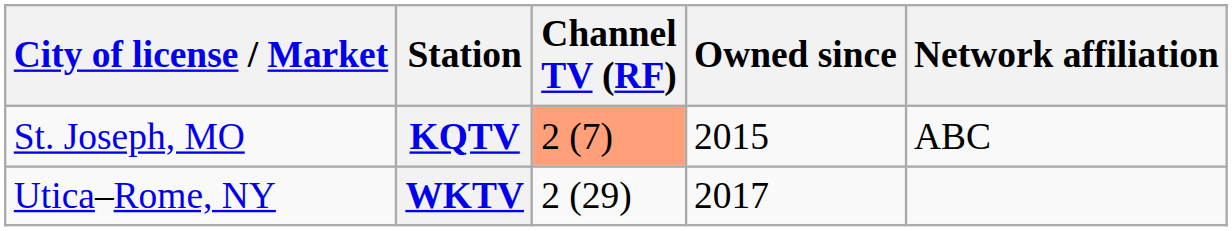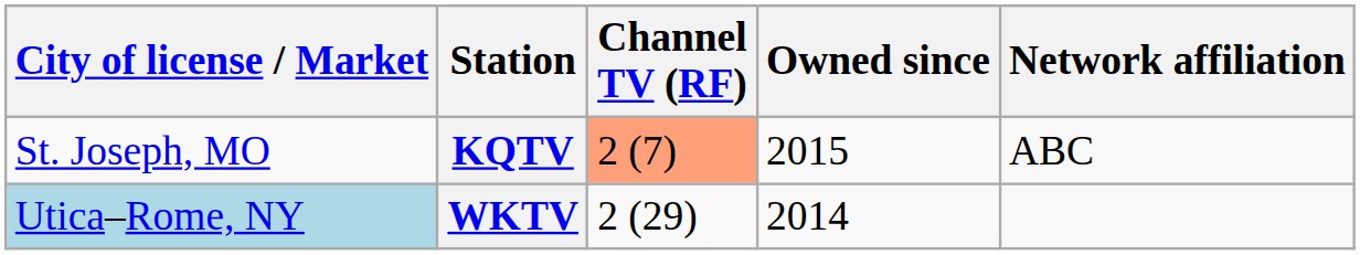 <table class="wikitable">
 <tr>
 <th scope="col"><a href='#'>City of license</a> / <a href='#'>Market</a></th>
 <th scope="col">Station</th>
 <th scope="col">Channel<br><a href='#'>TV</a> (<a href='#'>RF</a>)</th>
 <th scope="col">Owned since</th>
 <th scope="col">Network affiliation</th>
 </tr>
 <tr>
 <td><a href='#'>St. Joseph, MO</a></td>
 <th scope="row"><a href='#'>KQTV</a></th>
 <td style="background: lightsalmon;">2 (7)</td>
 <td>2015</td>
 <td>ABC</td>
 </tr>
 <tr>
-<td><a href='#'>Utica</a>–<a href='#'>Rome, NY</a></td>
+<td style="background: lightblue;"><a href='#'>Utica</a>–<a href='#'>Rome, NY</a></td>
 <th scope="row"><a href='#'>WKTV</a></th>
 <td>2 (29)</td>
-<td>2017</td>
+<td>2014</td>
 <td></td>
 </tr>
 </table>
